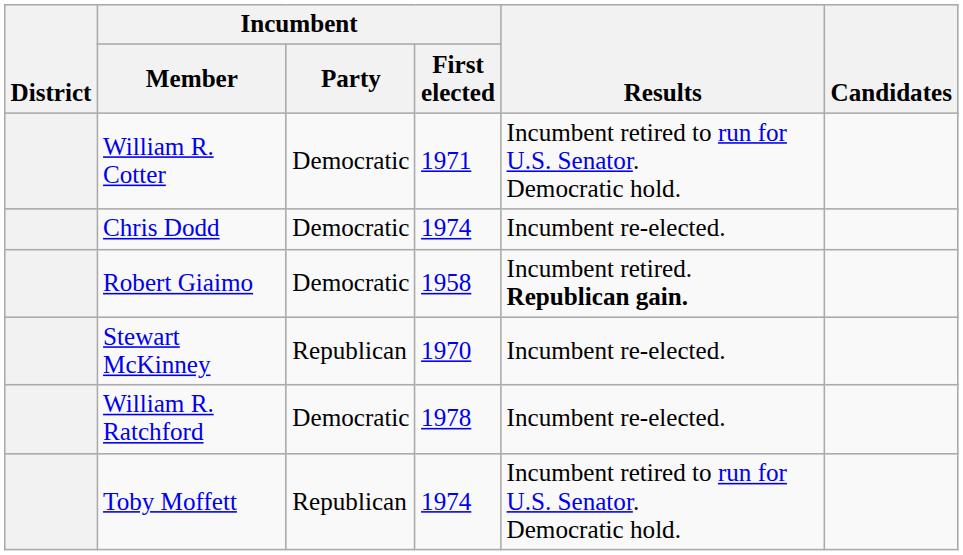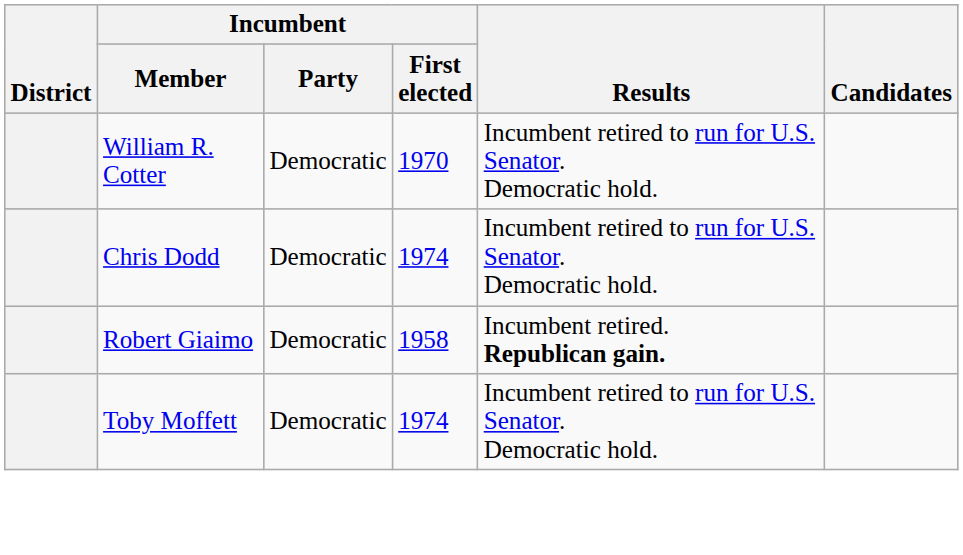 <table class=wikitable>
 <tr valign=bottom>
 <th rowspan=2>District</th>
 <th colspan=3>Incumbent</th>
 <th rowspan=2>Results</th>
 <th rowspan=2>Candidates</th>
 </tr>
 <tr>
 <th>Member</th>
 <th>Party</th>
 <th>First<br>elected</th>
 </tr>
 <tr>
 <th></th>
 <td><a href='#'>William R. Cotter</a></td>
 <td>Democratic</td>
-<td><a href='#'>1971</a></td>
+<td><a href='#'>1970</a></td>
 <td>Incumbent retired to <a href='#'>run for U.S. Senator</a>.<br>Democratic hold.</td>
 <td nowrap></td>
 </tr>
 <tr>
 <th></th>
 <td><a href='#'>Chris Dodd</a></td>
 <td>Democratic</td>
 <td><a href='#'>1974</a></td>
-<td>Incumbent re-elected.</td>
+<td>Incumbent retired to <a href='#'>run for U.S. Senator</a>.<br>Democratic hold.</td>
 <td nowrap></td>
 </tr>
 <tr>
 <th></th>
 <td><a href='#'>Robert Giaimo</a></td>
 <td>Democratic</td>
 <td><a href='#'>1958</a></td>
 <td>Incumbent retired.<br><strong>Republican gain.</strong></td>
 <td nowrap></td>
 </tr>
 <tr>
 <th></th>
-<td><a href='#'>Stewart McKinney</a></td>
-<td>Republican</td>
-<td><a href='#'>1970</a></td>
-<td>Incumbent re-elected.</td>
-<td nowrap></td>
-</tr>
-<tr>
-<th></th>
-<td><a href='#'>William R. Ratchford</a></td>
+<td><a href='#'>Toby Moffett</a></td>
 <td>Democratic</td>
-<td><a href='#'>1978</a></td>
-<td>Incumbent re-elected.</td>
-<td nowrap></td>
-</tr>
-<tr>
-<th></th>
-<td><a href='#'>Toby Moffett</a></td>
-<td>Republican</td>
 <td><a href='#'>1974</a></td>
 <td>Incumbent retired to <a href='#'>run for U.S. Senator</a>.<br>Democratic hold.</td>
 <td nowrap></td>
 </tr>
 </table>
